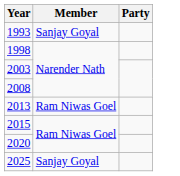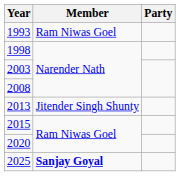 <table class="wikitable">
 <tr>
 <th>Year</th>
 <th>Member</th>
 <th colspan=2>Party</th>
 </tr>
 <tr>
 <td><a href='#'>1993</a></td>
-<td><a href='#'>Sanjay Goyal</a></td>
+<td><a href='#'>Ram Niwas Goel</a></td>
 <td></td>
 </tr>
 <tr>
 <td><a href='#'>1998</a></td>
 <td rowspan="3"><a href='#'>Narender Nath</a></td>
 <td></td>
 </tr>
 <tr>
 <td><a href='#'>2003</a></td>
 </tr>
 <tr>
 <td><a href='#'>2008</a></td>
 </tr>
 <tr>
 <td><a href='#'>2013</a></td>
-<td><a href='#'>Ram Niwas Goel</a></td>
+<td><a href='#'>Jitender Singh Shunty</a></td>
 <td></td>
 </tr>
 <tr>
 <td><a href='#'>2015</a></td>
 <td rowspan="2"><a href='#'>Ram Niwas Goel</a></td>
 <td></td>
 </tr>
 <tr>
 <td><a href='#'>2020</a></td>
 </tr>
 <tr>
 <td><a href='#'>2025</a></td>
-<td><a href='#'>Sanjay Goyal</a></td>
+<td><strong><a href='#'>Sanjay Goyal</a></strong></td>
 <td></td>
 </tr>
 </table>
